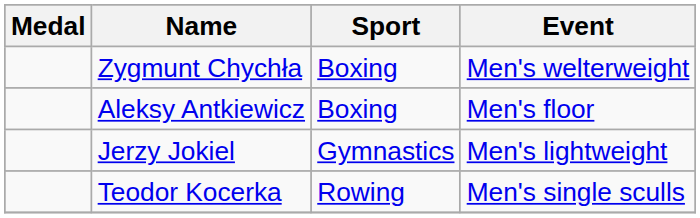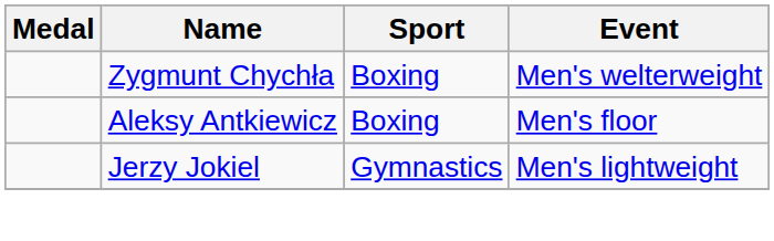 <table class="wikitable sortable" style="font-size: 95%;">
 <tr>
 <th>Medal</th>
 <th>Name</th>
 <th>Sport</th>
 <th>Event</th>
 </tr>
 <tr>
 <td></td>
 <td><a href='#'>Zygmunt Chychła</a></td>
 <td><a href='#'>Boxing</a></td>
 <td><a href='#'>Men's welterweight</a></td>
 </tr>
 <tr>
 <td></td>
 <td><a href='#'>Aleksy Antkiewicz</a></td>
 <td><a href='#'>Boxing</a></td>
 <td><a href='#'>Men's floor</a></td>
 </tr>
 <tr>
 <td></td>
 <td><a href='#'>Jerzy Jokiel</a></td>
 <td><a href='#'>Gymnastics</a></td>
 <td><a href='#'>Men's lightweight</a></td>
 </tr>
 <tr>
-<td></td>
-<td><a href='#'>Teodor Kocerka</a></td>
-<td><a href='#'>Rowing</a></td>
-<td><a href='#'>Men's single sculls</a></td>
-</tr>
-<tr>
 </tr>
 </table>
